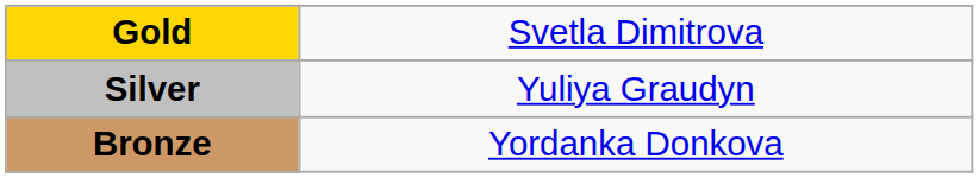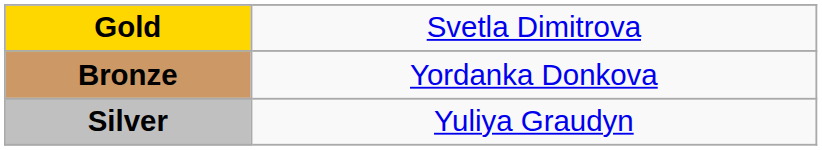 <table class="wikitable" style="text-align:center; " width="35%">
 <tr>
 <td bgcolor="gold"><strong>Gold</strong></td>
 <td><a href='#'>Svetla Dimitrova</a><br>  <small><em></em></small></td>
 </tr>
 <tr>
+<td bgcolor="CC9966"><strong>Bronze</strong></td>
+<td><a href='#'>Yordanka Donkova</a><br>  <small><em></em></small></td>
+</tr>
+<tr>
 <td bgcolor="silver"><strong>Silver</strong></td>
 <td><a href='#'>Yuliya Graudyn</a><br>  <small><em></em></small></td>
 </tr>
-<tr>
-<td bgcolor="CC9966"><strong>Bronze</strong></td>
-<td><a href='#'>Yordanka Donkova</a><br>  <small><em></em></small></td>
-</tr>
 </table>
